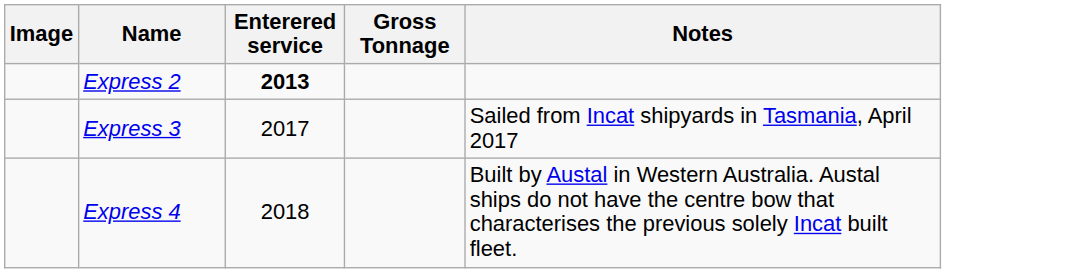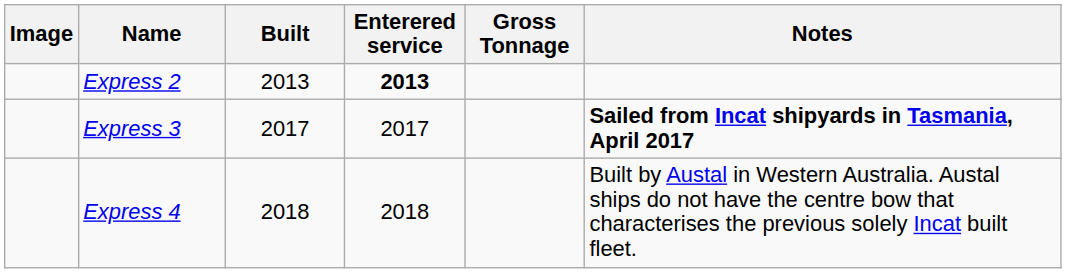 <table class="wikitable sortable" border="1">
 <tr>
 <th class="unsortable">Image</th>
 <th scope="col" width="100pt">Name</th>
+<th scope="col" width="80pt">Built</th>
 <th scope="col" width="80pt">Enterered service</th>
 <th scope="col" width="80pt">Gross Tonnage</th>
 <th scope="col" width="340pt" class="unsortable">Notes</th>
 </tr>
 <tr>
 <td></td>
 <td><em><a href='#'>Express 2</a></em></td>
+<td align="Center">2013</td>
 <td align="Center"><strong>2013</strong></td>
 <td align="Center"></td>
 <td></td>
 </tr>
 <tr>
 <td></td>
 <td><em><a href='#'>Express 3</a></em></td>
 <td align="Center">2017</td>
+<td align="Center">2017</td>
 <td align="Center"></td>
-<td>Sailed from <a href='#'>Incat</a> shipyards in <a href='#'>Tasmania</a>, April 2017</td>
+<td><strong>Sailed from <a href='#'>Incat</a> shipyards in <a href='#'>Tasmania</a>, April 2017</strong></td>
 </tr>
 <tr>
 <td></td>
 <td><em><a href='#'>Express 4</a></em></td>
 <td align="Center">2018</td>
+<td align="Center">2018</td>
 <td align="Center"></td>
 <td>Built by <a href='#'>Austal</a> in Western Australia. Austal ships do not have the centre bow that characterises the previous solely <a href='#'>Incat</a> built fleet.</td>
 </tr>
 </table>
